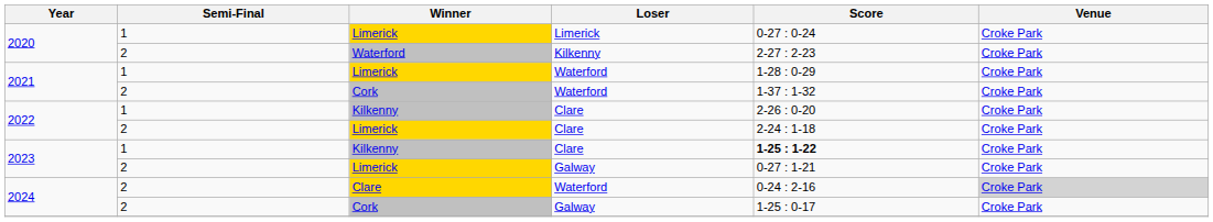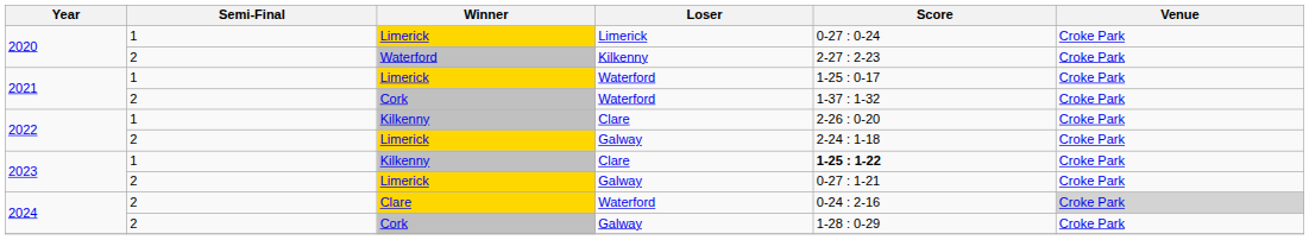 <table class="wikitable" width=100%>
 <tr>
 <th>Year</th>
 <th>Semi-Final</th>
 <th>Winner</th>
 <th>Loser</th>
 <th>Score</th>
 <th>Venue</th>
 </tr>
 <tr>
 <td rowspan=2><a href='#'>2020</a></td>
 <td>1</td>
 <td style="background-color:#FFD700"><a href='#'>Limerick</a></td>
 <td><a href='#'>Limerick</a></td>
 <td>0-27 : 0-24</td>
 <td><a href='#'>Croke Park</a></td>
 </tr>
 <tr>
 <td>2</td>
 <td style="background-color:#C0C0C0"><a href='#'>Waterford</a></td>
 <td><a href='#'>Kilkenny</a></td>
 <td>2-27 : 2-23</td>
 <td><a href='#'>Croke Park</a></td>
 </tr>
 <tr>
 <td rowspan=2><a href='#'>2021</a></td>
 <td>1</td>
 <td style="background-color:#FFD700"><a href='#'>Limerick</a></td>
 <td><a href='#'>Waterford</a></td>
-<td>1-28 : 0-29</td>
+<td>1-25 : 0-17</td>
 <td><a href='#'>Croke Park</a></td>
 </tr>
 <tr>
 <td>2</td>
 <td style="background-color:#C0C0C0"><a href='#'>Cork</a></td>
 <td><a href='#'>Waterford</a></td>
 <td>1-37 : 1-32</td>
 <td><a href='#'>Croke Park</a></td>
 </tr>
 <tr>
 <td rowspan=2><a href='#'>2022</a></td>
 <td>1</td>
 <td style="background-color:#C0C0C0"><a href='#'>Kilkenny</a></td>
 <td><a href='#'>Clare</a></td>
 <td>2-26 : 0-20</td>
 <td><a href='#'>Croke Park</a></td>
 </tr>
 <tr>
 <td>2</td>
 <td style="background-color:#FFD700"><a href='#'>Limerick</a></td>
-<td><a href='#'>Clare</a></td>
+<td><a href='#'>Galway</a></td>
 <td>2-24 : 1-18</td>
 <td><a href='#'>Croke Park</a></td>
 </tr>
 <tr>
 <td rowspan=2><a href='#'>2023</a></td>
 <td>1</td>
 <td style="background-color:#C0C0C0"><a href='#'>Kilkenny</a></td>
 <td><a href='#'>Clare</a></td>
 <td><strong>1-25 : 1-22</strong></td>
 <td><a href='#'>Croke Park</a></td>
 </tr>
 <tr>
 <td>2</td>
 <td style="background-color:#FFD700"><a href='#'>Limerick</a></td>
 <td><a href='#'>Galway</a></td>
 <td>0-27 : 1-21</td>
 <td><a href='#'>Croke Park</a></td>
 </tr>
 <tr>
 <td rowspan=2><a href='#'>2024</a></td>
 <td 1>2</td>
 <td style="background-color:#FFD700"><a href='#'>Clare</a></td>
 <td><a href='#'>Waterford</a></td>
 <td>0-24 : 2-16</td>
 <td style="background: lightgrey;"><a href='#'>Croke Park</a></td>
 </tr>
 <tr>
 <td>2</td>
 <td style="background-color:#C0C0C0"><a href='#'>Cork</a></td>
 <td><a href='#'>Galway</a></td>
-<td>1-25 : 0-17</td>
+<td>1-28 : 0-29</td>
 <td><a href='#'>Croke Park</a></td>
 </tr>
 <tr>
 </tr>
 </table>
